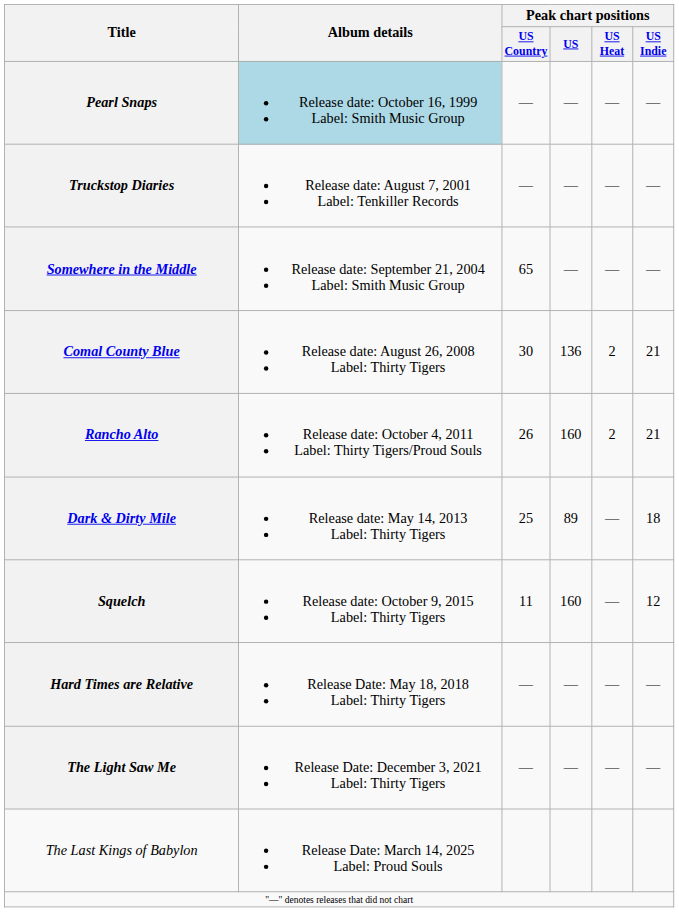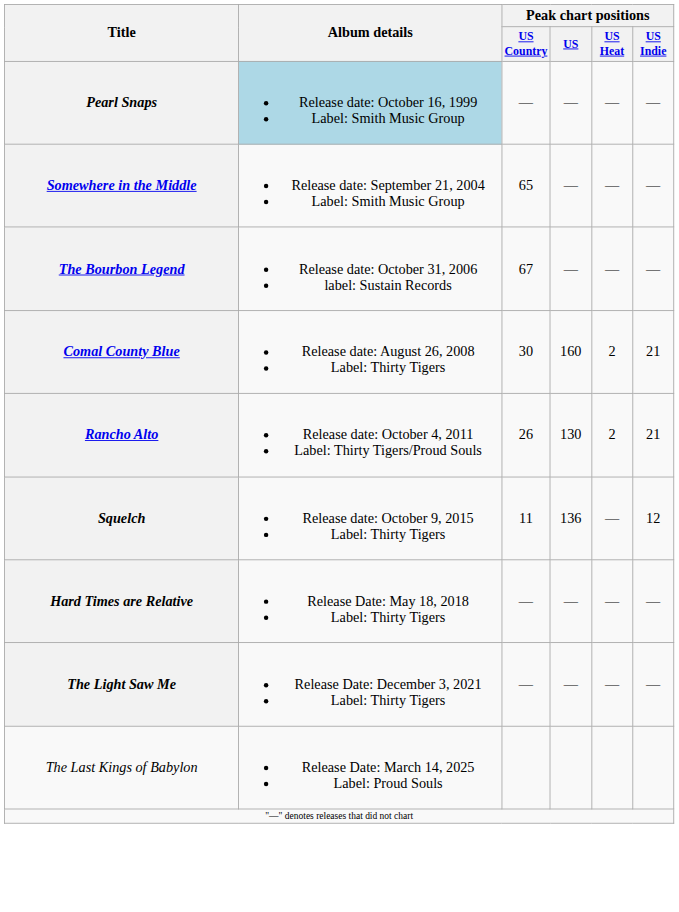 <table class="wikitable plainrowheaders" style="text-align:center;">
 <tr>
 <th rowspan="2" style="width:16em;">Title</th>
 <th rowspan="2" style="width:18em;">Album details</th>
 <th colspan="4">Peak chart positions</th>
 </tr>
 <tr style="font-size:smaller;">
 <th width="40"><a href='#'>US Country</a><br></th>
 <th width="40"><a href='#'>US</a><br></th>
 <th width="40"><a href='#'>US<br>Heat</a><br></th>
 <th width="40"><a href='#'>US<br>Indie</a><br></th>
 </tr>
 <tr>
 <th scope="row"><em>Pearl Snaps</em></th>
 <td style="background: lightblue;"><br><ul><li>Release date: October 16, 1999</li><li>Label: Smith Music Group</li></ul></td>
 <td>—</td>
 <td>—</td>
 <td>—</td>
 <td>—</td>
 </tr>
 <tr>
-<th scope="row"><em>Truckstop Diaries</em></th>
-<td><br><ul><li>Release date: August 7, 2001</li><li>Label: Tenkiller Records</li></ul></td>
-<td>—</td>
-<td>—</td>
-<td>—</td>
-<td>—</td>
-</tr>
-<tr>
 <th scope="row"><em><a href='#'>Somewhere in the Middle</a></em></th>
 <td><br><ul><li>Release date: September 21, 2004</li><li>Label: Smith Music Group</li></ul></td>
 <td>65</td>
 <td>—</td>
 <td>—</td>
 <td>—</td>
 </tr>
 <tr>
+<th scope="row"><em><a href='#'>The Bourbon Legend</a></em></th>
+<td><br><ul><li>Release date: October 31, 2006</li><li>label: Sustain Records</li></ul></td>
+<td>67</td>
+<td>—</td>
+<td>—</td>
+<td>—</td>
+</tr>
+<tr>
 <th scope="row"><em><a href='#'>Comal County Blue</a></em></th>
 <td><br><ul><li>Release date: August 26, 2008</li><li>Label: Thirty Tigers</li></ul></td>
 <td>30</td>
-<td>136</td>
+<td>160</td>
 <td>2</td>
 <td>21</td>
 </tr>
 <tr>
 <th scope="row"><em><a href='#'>Rancho Alto</a></em></th>
 <td><br><ul><li>Release date: October 4, 2011</li><li>Label: Thirty Tigers/Proud Souls</li></ul></td>
 <td>26</td>
-<td>160</td>
+<td>130</td>
 <td>2</td>
 <td>21</td>
-</tr>
-<tr>
-<th scope="row"><em><a href='#'>Dark & Dirty Mile</a></em></th>
-<td><br><ul><li>Release date: May 14, 2013</li><li>Label: Thirty Tigers</li></ul></td>
-<td>25</td>
-<td>89</td>
-<td>—</td>
-<td>18</td>
 </tr>
 <tr>
 <th scope="row"><em>Squelch</em></th>
 <td><br><ul><li>Release date: October 9, 2015</li><li>Label: Thirty Tigers</li></ul></td>
 <td>11</td>
-<td>160</td>
+<td>136</td>
 <td>—</td>
 <td>12</td>
 </tr>
 <tr>
 <th scope="row"><em>Hard Times are Relative</em></th>
 <td><br><ul><li>Release Date: May 18, 2018</li><li>Label: Thirty Tigers</li></ul></td>
 <td>—</td>
 <td>—</td>
 <td>—</td>
 <td>—</td>
 </tr>
 <tr>
 <th scope="row"><em>The Light Saw Me</em></th>
 <td><br><ul><li>Release Date: December 3, 2021</li><li>Label: Thirty Tigers</li></ul></td>
 <td>—</td>
 <td>—</td>
 <td>—</td>
 <td>—</td>
 </tr>
 <tr>
 <td><em>The Last Kings of Babylon</em></td>
 <td><br><ul><li>Release Date: March 14, 2025</li><li>Label: Proud Souls</li></ul></td>
 <td></td>
 <td></td>
 <td></td>
 <td></td>
 </tr>
 <tr>
 <td colspan="6" style="font-size:8pt">"—" denotes releases that did not chart</td>
 </tr>
 </table>
